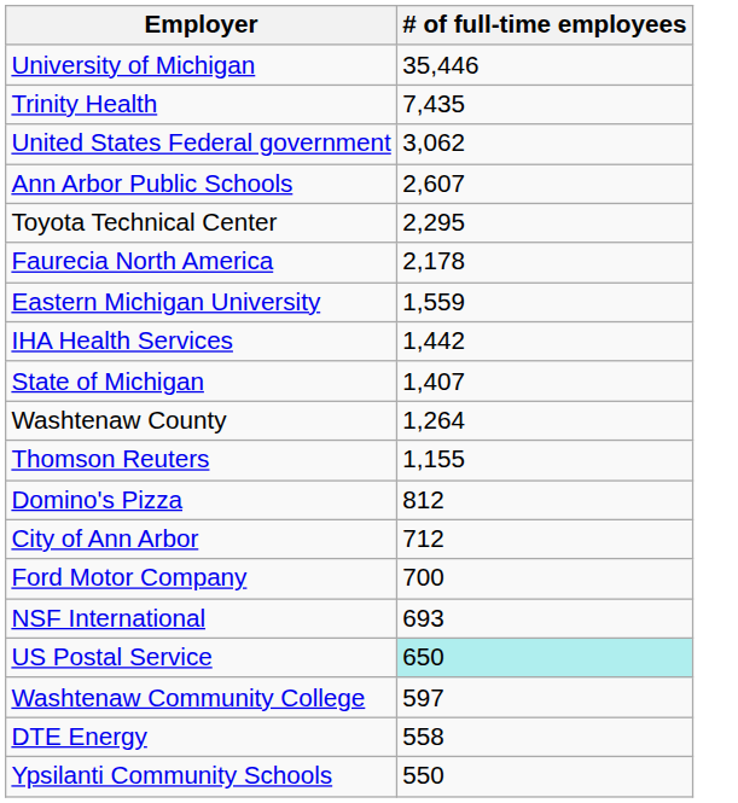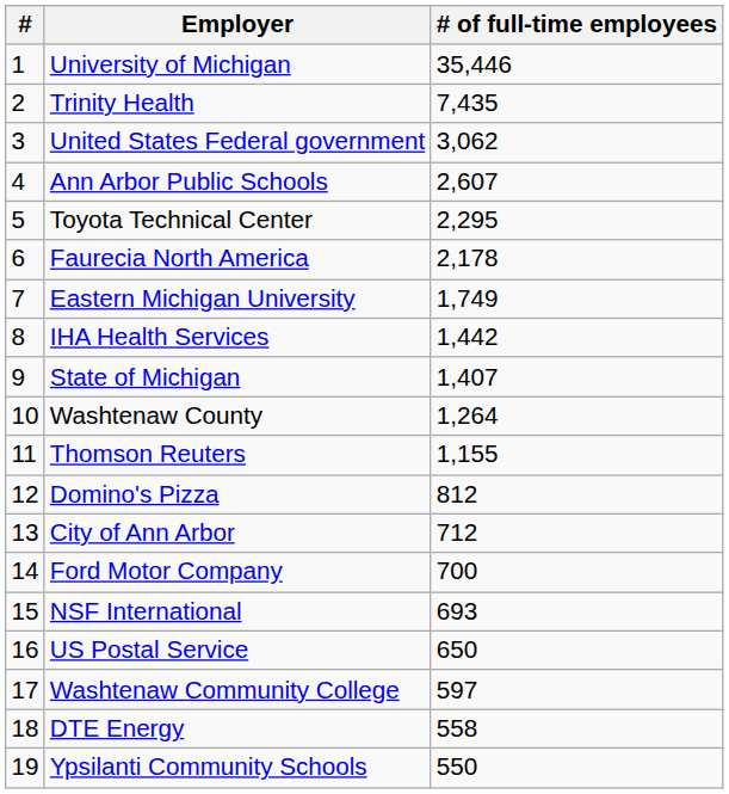 <table class="wikitable sortable">
 <tr>
+<th>#</th>
 <th>Employer</th>
 <th># of full-time employees</th>
 </tr>
 <tr>
+<td>1</td>
 <td><a href='#'>University of Michigan</a></td>
 <td>35,446</td>
 </tr>
 <tr>
+<td>2</td>
 <td><a href='#'>Trinity Health</a></td>
 <td>7,435</td>
 </tr>
 <tr>
+<td>3</td>
 <td><a href='#'>United States Federal government</a></td>
 <td>3,062</td>
 </tr>
 <tr>
+<td>4</td>
 <td><a href='#'>Ann Arbor Public Schools</a></td>
 <td>2,607</td>
 </tr>
 <tr>
+<td>5</td>
 <td>Toyota Technical Center</td>
 <td>2,295</td>
 </tr>
 <tr>
+<td>6</td>
 <td><a href='#'>Faurecia North America</a></td>
 <td>2,178</td>
 </tr>
 <tr>
+<td>7</td>
 <td><a href='#'>Eastern Michigan University</a></td>
-<td>1,559</td>
+<td>1,749</td>
 </tr>
 <tr>
+<td>8</td>
 <td><a href='#'>IHA Health Services</a></td>
 <td>1,442</td>
 </tr>
 <tr>
+<td>9</td>
 <td><a href='#'>State of Michigan</a></td>
 <td>1,407</td>
 </tr>
 <tr>
+<td>10</td>
 <td>Washtenaw County</td>
 <td>1,264</td>
 </tr>
 <tr>
+<td>11</td>
 <td><a href='#'>Thomson Reuters</a></td>
 <td>1,155</td>
 </tr>
 <tr>
+<td>12</td>
 <td><a href='#'>Domino's Pizza</a></td>
 <td>812</td>
 </tr>
 <tr>
+<td>13</td>
 <td><a href='#'>City of Ann Arbor</a></td>
 <td>712</td>
 </tr>
 <tr>
+<td>14</td>
 <td><a href='#'>Ford Motor Company</a></td>
 <td>700</td>
 </tr>
 <tr>
+<td>15</td>
 <td><a href='#'>NSF International</a></td>
 <td>693</td>
 </tr>
 <tr>
+<td>16</td>
 <td><a href='#'>US Postal Service</a></td>
-<td style="background: paleturquoise;">650</td>
+<td>650</td>
 </tr>
 <tr>
+<td>17</td>
 <td><a href='#'>Washtenaw Community College</a></td>
 <td>597</td>
 </tr>
 <tr>
+<td>18</td>
 <td><a href='#'>DTE Energy</a></td>
 <td>558</td>
 </tr>
 <tr>
+<td>19</td>
 <td><a href='#'>Ypsilanti Community Schools</a></td>
 <td>550</td>
 </tr>
 </table>
